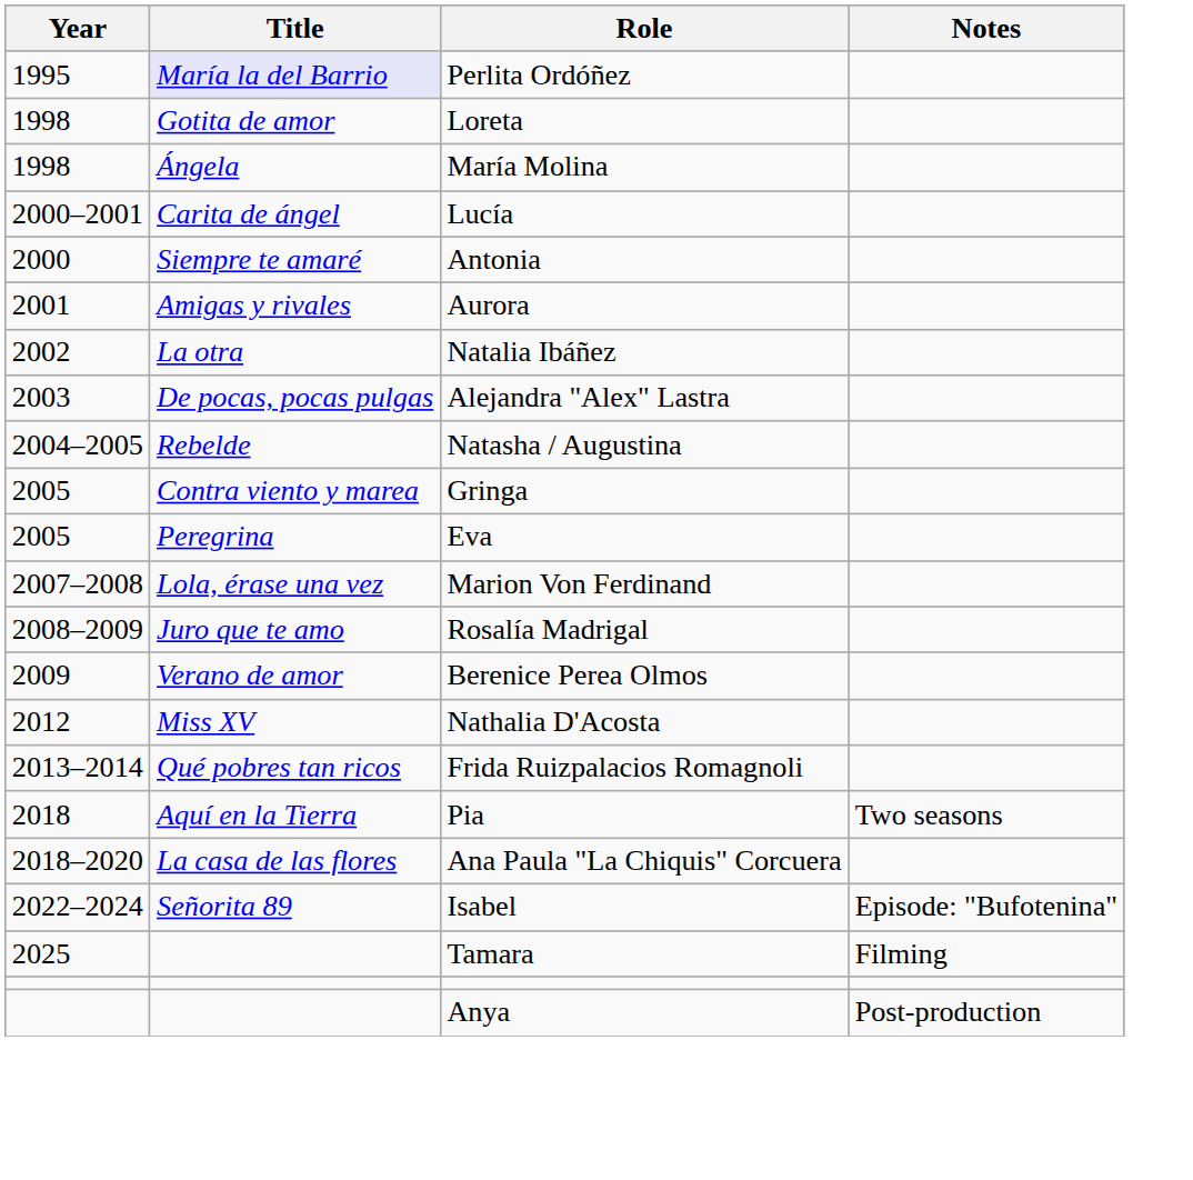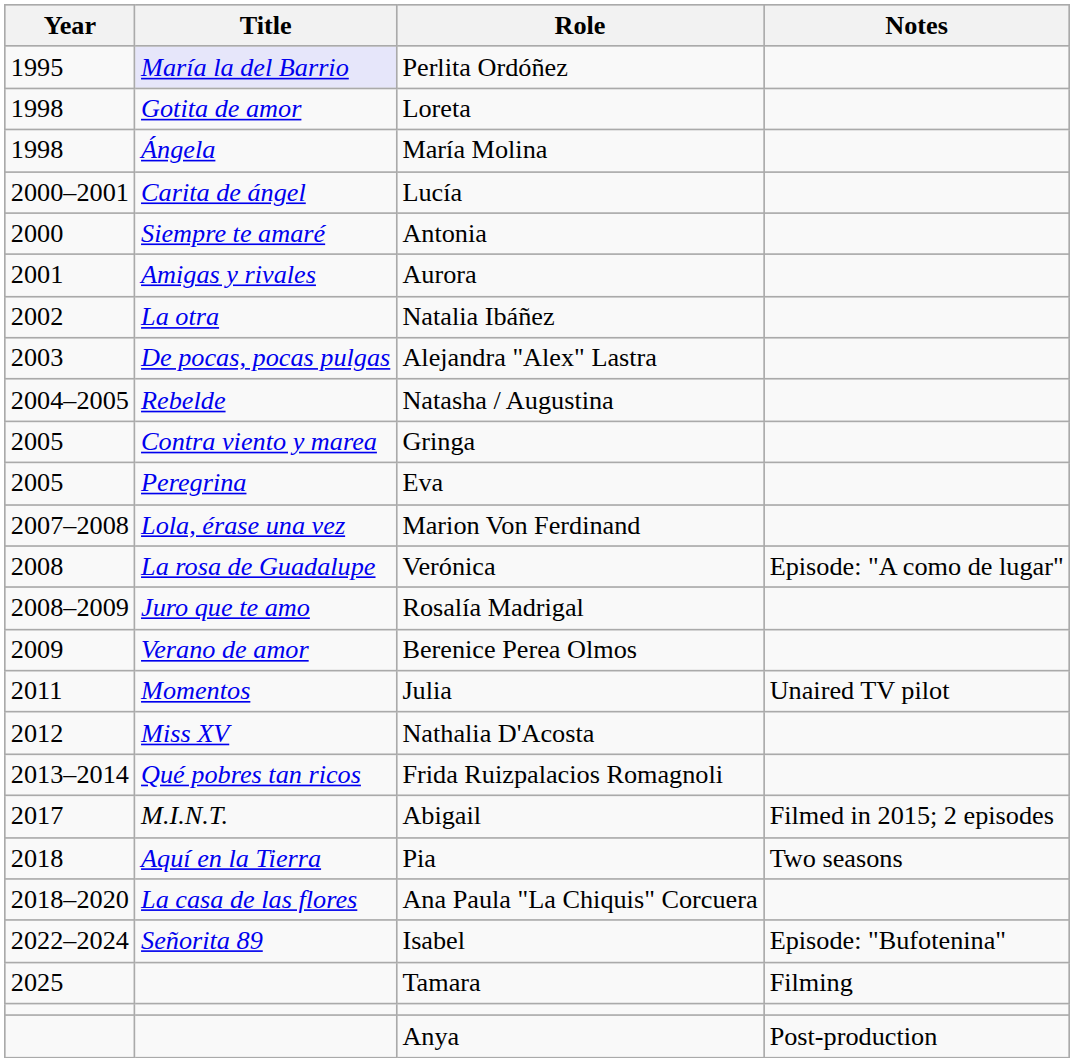 <table class="wikitable sortable">
 <tr>
 <th>Year</th>
 <th>Title</th>
 <th>Role</th>
 <th>Notes</th>
 </tr>
 <tr>
 <td>1995</td>
 <td style="background: lavender;"><em><a href='#'>María la del Barrio</a></em></td>
 <td>Perlita Ordóñez</td>
 <td></td>
 </tr>
 <tr>
 <td>1998</td>
 <td><em><a href='#'>Gotita de amor</a></em></td>
 <td>Loreta</td>
 <td></td>
 </tr>
 <tr>
 <td>1998</td>
 <td><em><a href='#'>Ángela</a></em></td>
 <td>María Molina</td>
 <td></td>
 </tr>
 <tr>
 <td>2000–2001</td>
 <td><em><a href='#'>Carita de ángel</a></em></td>
 <td>Lucía</td>
 <td></td>
 </tr>
 <tr>
 <td>2000</td>
 <td><em><a href='#'>Siempre te amaré</a></em></td>
 <td>Antonia</td>
 <td></td>
 </tr>
 <tr>
 <td>2001</td>
 <td><em><a href='#'>Amigas y rivales</a></em></td>
 <td>Aurora</td>
 <td></td>
 </tr>
 <tr>
 <td>2002</td>
 <td><em><a href='#'>La otra</a></em></td>
 <td>Natalia Ibáñez</td>
 <td></td>
 </tr>
 <tr>
 <td>2003</td>
 <td><em><a href='#'>De pocas, pocas pulgas</a></em></td>
 <td>Alejandra "Alex" Lastra</td>
 <td></td>
 </tr>
 <tr>
 <td>2004–2005</td>
 <td><em><a href='#'>Rebelde</a></em></td>
 <td>Natasha / Augustina</td>
 <td></td>
 </tr>
 <tr>
 <td>2005</td>
 <td><em><a href='#'>Contra viento y marea</a></em></td>
 <td>Gringa</td>
 <td></td>
 </tr>
 <tr>
 <td>2005</td>
 <td><em><a href='#'>Peregrina</a></em></td>
 <td>Eva</td>
 <td></td>
 </tr>
 <tr>
 <td>2007–2008</td>
 <td><em><a href='#'>Lola, érase una vez</a></em></td>
 <td>Marion Von Ferdinand</td>
 <td></td>
 </tr>
 <tr>
+<td>2008</td>
+<td><em><a href='#'>La rosa de Guadalupe</a></em></td>
+<td>Verónica</td>
+<td>Episode: "A como de lugar"</td>
+</tr>
+<tr>
 <td>2008–2009</td>
 <td><em><a href='#'>Juro que te amo</a></em></td>
 <td>Rosalía Madrigal</td>
 <td></td>
 </tr>
 <tr>
 <td>2009</td>
 <td><em><a href='#'>Verano de amor</a></em></td>
 <td>Berenice Perea Olmos</td>
 <td></td>
 </tr>
 <tr>
+<td>2011</td>
+<td><em><a href='#'>Momentos</a></em></td>
+<td>Julia</td>
+<td>Unaired TV pilot</td>
+</tr>
+<tr>
 <td>2012</td>
 <td><em><a href='#'>Miss XV</a></em></td>
 <td>Nathalia D'Acosta</td>
 <td></td>
 </tr>
 <tr>
 <td>2013–2014</td>
 <td><em><a href='#'>Qué pobres tan ricos</a></em></td>
 <td>Frida Ruizpalacios Romagnoli</td>
 <td></td>
+</tr>
+<tr>
+<td>2017</td>
+<td><em>M.I.N.T.</em></td>
+<td>Abigail</td>
+<td>Filmed in 2015; 2 episodes</td>
 </tr>
 <tr>
 <td>2018</td>
 <td><em><a href='#'>Aquí en la Tierra</a></em></td>
 <td>Pia</td>
 <td>Two seasons</td>
 </tr>
 <tr>
 <td>2018–2020</td>
 <td><em><a href='#'>La casa de las flores</a></em></td>
 <td>Ana Paula "La Chiquis" Corcuera</td>
 <td></td>
 </tr>
 <tr>
 <td>2022–2024</td>
 <td><em><a href='#'>Señorita 89</a></em></td>
 <td>Isabel</td>
 <td>Episode: "Bufotenina"</td>
 </tr>
 <tr>
 <td>2025</td>
 <td></td>
 <td>Tamara</td>
 <td>Filming</td>
 </tr>
 <tr>
 <td></td>
 <td></td>
 <td></td>
 <td></td>
 </tr>
 <tr>
 <td></td>
 <td></td>
 <td>Anya</td>
 <td>Post-production</td>
 </tr>
 </table>
